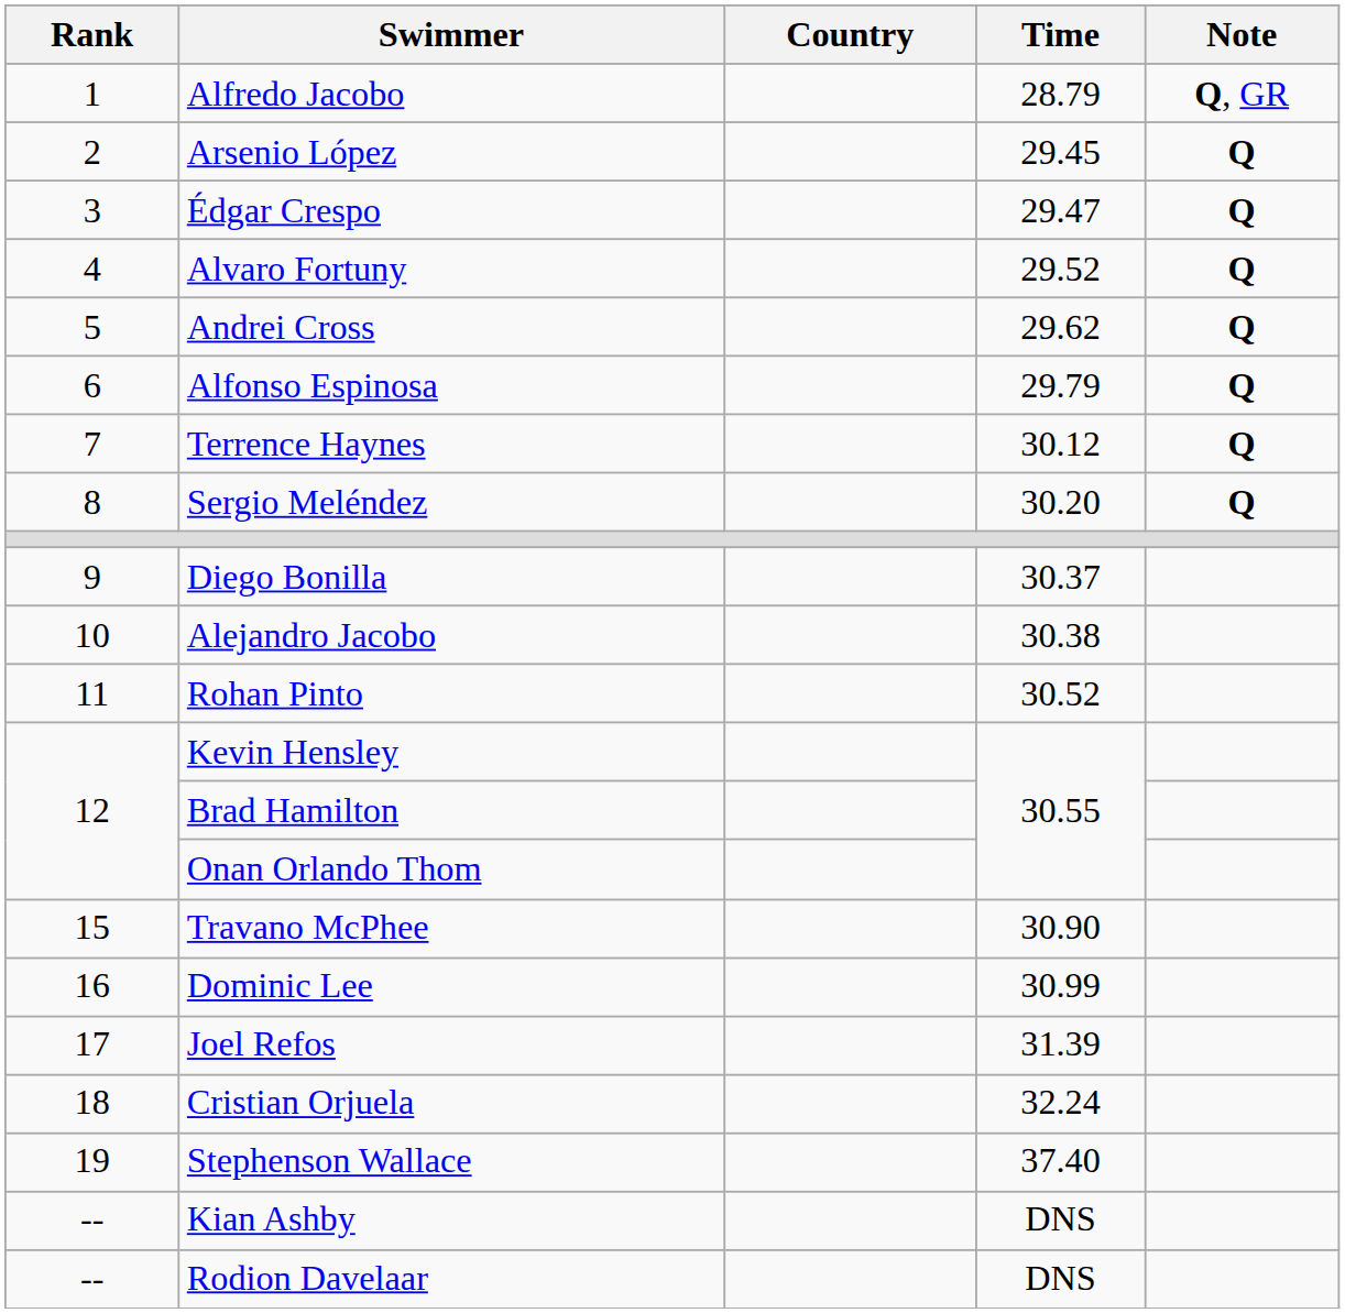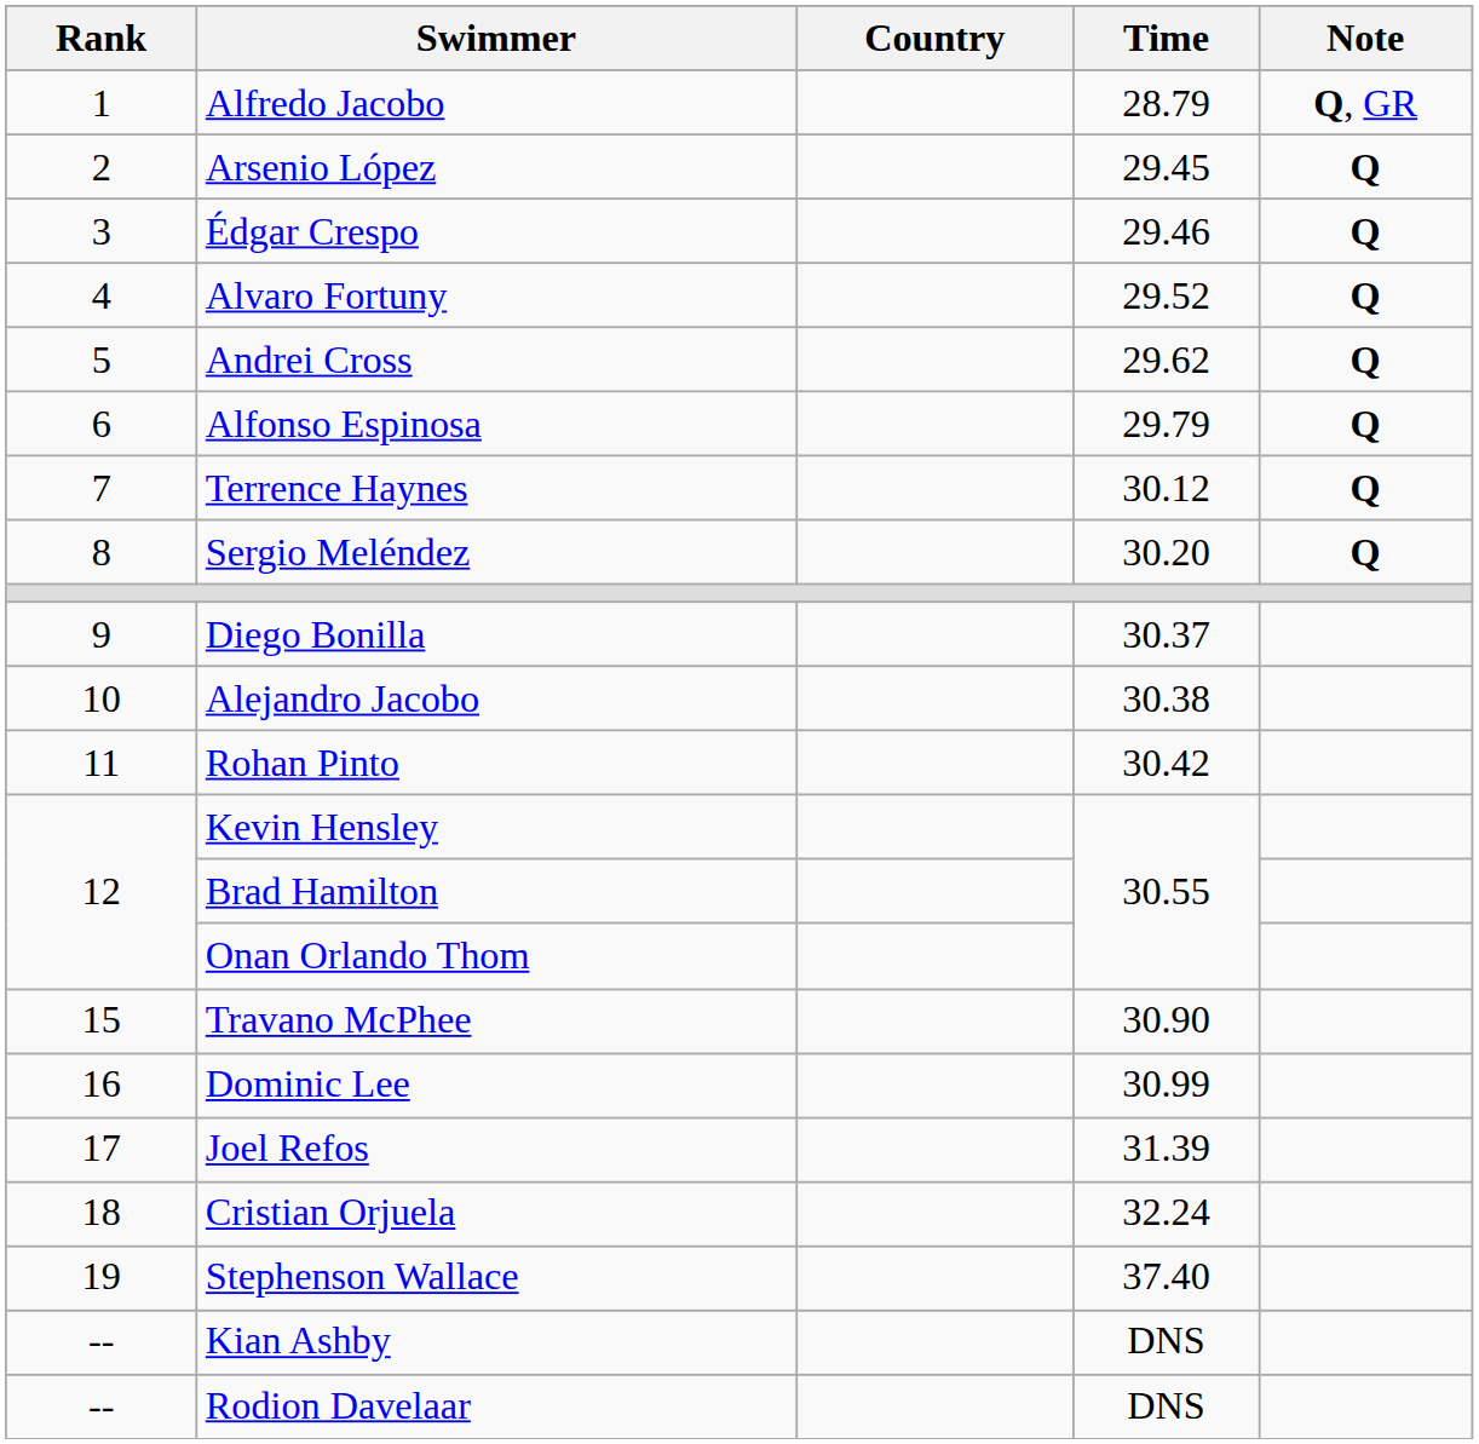 <table class="wikitable" style=" text-align:center; font-size:110%;" width="75%">
 <tr>
 <th>Rank</th>
 <th>Swimmer</th>
 <th>Country</th>
 <th>Time</th>
 <th>Note</th>
 </tr>
 <tr>
 <td>1</td>
 <td align=left><a href='#'>Alfredo Jacobo</a></td>
 <td align=left></td>
 <td>28.79</td>
 <td><strong>Q</strong>, <a href='#'>GR</a></td>
 </tr>
 <tr>
 <td>2</td>
 <td align=left><a href='#'>Arsenio López</a></td>
 <td align=left></td>
 <td>29.45</td>
 <td><strong>Q</strong></td>
 </tr>
 <tr>
 <td>3</td>
 <td align=left><a href='#'>Édgar Crespo</a></td>
 <td align=left></td>
-<td>29.47</td>
+<td>29.46</td>
 <td><strong>Q</strong></td>
 </tr>
 <tr>
 <td>4</td>
 <td align=left><a href='#'>Alvaro Fortuny</a></td>
 <td align=left></td>
 <td>29.52</td>
 <td><strong>Q</strong></td>
 </tr>
 <tr>
 <td>5</td>
 <td align=left><a href='#'>Andrei Cross</a></td>
 <td align=left></td>
 <td>29.62</td>
 <td><strong>Q</strong></td>
 </tr>
 <tr>
 <td>6</td>
 <td align=left><a href='#'>Alfonso Espinosa</a></td>
 <td align=left></td>
 <td>29.79</td>
 <td><strong>Q</strong></td>
 </tr>
 <tr>
 <td>7</td>
 <td align=left><a href='#'>Terrence Haynes</a></td>
 <td align=left></td>
 <td>30.12</td>
 <td><strong>Q</strong></td>
 </tr>
 <tr>
 <td>8</td>
 <td align=left><a href='#'>Sergio Meléndez</a></td>
 <td align=left></td>
 <td>30.20</td>
 <td><strong>Q</strong></td>
 </tr>
 <tr bgcolor=#DDDDDD>
 <td colspan=5></td>
 </tr>
 <tr>
 <td>9</td>
 <td align=left><a href='#'>Diego Bonilla</a></td>
 <td align=left></td>
 <td>30.37</td>
 <td></td>
 </tr>
 <tr>
 <td>10</td>
 <td align=left><a href='#'>Alejandro Jacobo</a></td>
 <td align=left></td>
 <td>30.38</td>
 <td></td>
 </tr>
 <tr>
 <td>11</td>
 <td align=left><a href='#'>Rohan Pinto</a></td>
 <td align=left></td>
-<td>30.52</td>
+<td>30.42</td>
 <td></td>
 </tr>
 <tr>
 <td rowspan=3>12</td>
 <td align=left><a href='#'>Kevin Hensley</a></td>
 <td align=left></td>
 <td rowspan=3>30.55</td>
 <td></td>
 </tr>
 <tr>
 <td align=left><a href='#'>Brad Hamilton</a></td>
 <td align=left></td>
 <td></td>
 </tr>
 <tr>
 <td align=left><a href='#'>Onan Orlando Thom</a></td>
 <td align=left></td>
 <td></td>
 </tr>
 <tr>
 <td>15</td>
 <td align=left><a href='#'>Travano McPhee</a></td>
 <td align=left></td>
 <td>30.90</td>
 <td></td>
 </tr>
 <tr>
 <td>16</td>
 <td align=left><a href='#'>Dominic Lee</a></td>
 <td align=left></td>
 <td>30.99</td>
 <td></td>
 </tr>
 <tr>
 <td>17</td>
 <td align=left><a href='#'>Joel Refos</a></td>
 <td align=left></td>
 <td>31.39</td>
 <td></td>
 </tr>
 <tr>
 <td>18</td>
 <td align=left><a href='#'>Cristian Orjuela</a></td>
 <td align=left></td>
 <td>32.24</td>
 <td></td>
 </tr>
 <tr>
 <td>19</td>
 <td align=left><a href='#'>Stephenson Wallace</a></td>
 <td align=left></td>
 <td>37.40</td>
 <td></td>
 </tr>
 <tr>
 <td>--</td>
 <td align=left><a href='#'>Kian Ashby</a></td>
 <td align=left></td>
 <td>DNS</td>
 <td></td>
 </tr>
 <tr>
 <td>--</td>
 <td align=left><a href='#'>Rodion Davelaar</a></td>
 <td align=left></td>
 <td>DNS</td>
 <td></td>
 </tr>
 </table>
